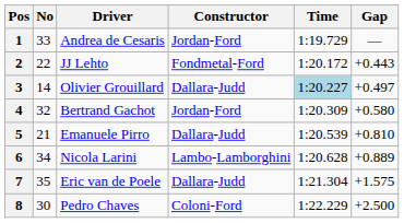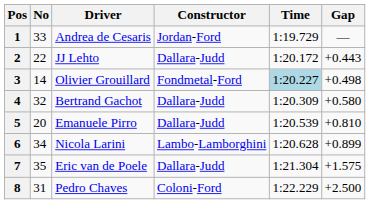 <table class="wikitable sortable" style="font-size: 95%;">
 <tr>
 <th>Pos</th>
 <th>No</th>
 <th>Driver</th>
 <th>Constructor</th>
 <th>Time</th>
 <th>Gap</th>
 </tr>
 <tr>
 <th>1</th>
 <td>33</td>
 <td> <a href='#'>Andrea de Cesaris</a></td>
 <td><a href='#'>Jordan</a>-<a href='#'>Ford</a></td>
 <td>1:19.729</td>
 <td align="center">—</td>
 </tr>
 <tr>
 <th>2</th>
 <td>22</td>
 <td> <a href='#'>JJ Lehto</a></td>
-<td><a href='#'>Fondmetal</a>-<a href='#'>Ford</a></td>
+<td><a href='#'>Dallara</a>-<a href='#'>Judd</a></td>
 <td>1:20.172</td>
 <td>+0.443</td>
 </tr>
 <tr>
 <th>3</th>
 <td>14</td>
 <td> <a href='#'>Olivier Grouillard</a></td>
-<td><a href='#'>Dallara</a>-<a href='#'>Judd</a></td>
+<td><a href='#'>Fondmetal</a>-<a href='#'>Ford</a></td>
 <td style="background: lightblue;">1:20.227</td>
-<td>+0.497</td>
+<td>+0.498</td>
 </tr>
 <tr>
 <th>4</th>
 <td>32</td>
 <td> <a href='#'>Bertrand Gachot</a></td>
-<td><a href='#'>Jordan</a>-<a href='#'>Ford</a></td>
+<td><a href='#'>Dallara</a>-<a href='#'>Judd</a></td>
 <td>1:20.309</td>
 <td>+0.580</td>
 </tr>
 <tr>
 <th>5</th>
-<td>21</td>
+<td>20</td>
 <td> <a href='#'>Emanuele Pirro</a></td>
 <td><a href='#'>Dallara</a>-<a href='#'>Judd</a></td>
 <td>1:20.539</td>
 <td>+0.810</td>
 </tr>
 <tr>
 <th>6</th>
 <td>34</td>
 <td> <a href='#'>Nicola Larini</a></td>
 <td><a href='#'>Lambo</a>-<a href='#'>Lamborghini</a></td>
 <td>1:20.628</td>
-<td>+0.889</td>
+<td>+0.899</td>
 </tr>
 <tr>
 <th>7</th>
 <td>35</td>
 <td> <a href='#'>Eric van de Poele</a></td>
 <td><a href='#'>Dallara</a>-<a href='#'>Judd</a></td>
 <td>1:21.304</td>
 <td>+1.575</td>
 </tr>
 <tr>
 <th>8</th>
-<td>30</td>
+<td>31</td>
 <td> <a href='#'>Pedro Chaves</a></td>
 <td><a href='#'>Coloni</a>-<a href='#'>Ford</a></td>
 <td>1:22.229</td>
 <td>+2.500</td>
 </tr>
 </table>
